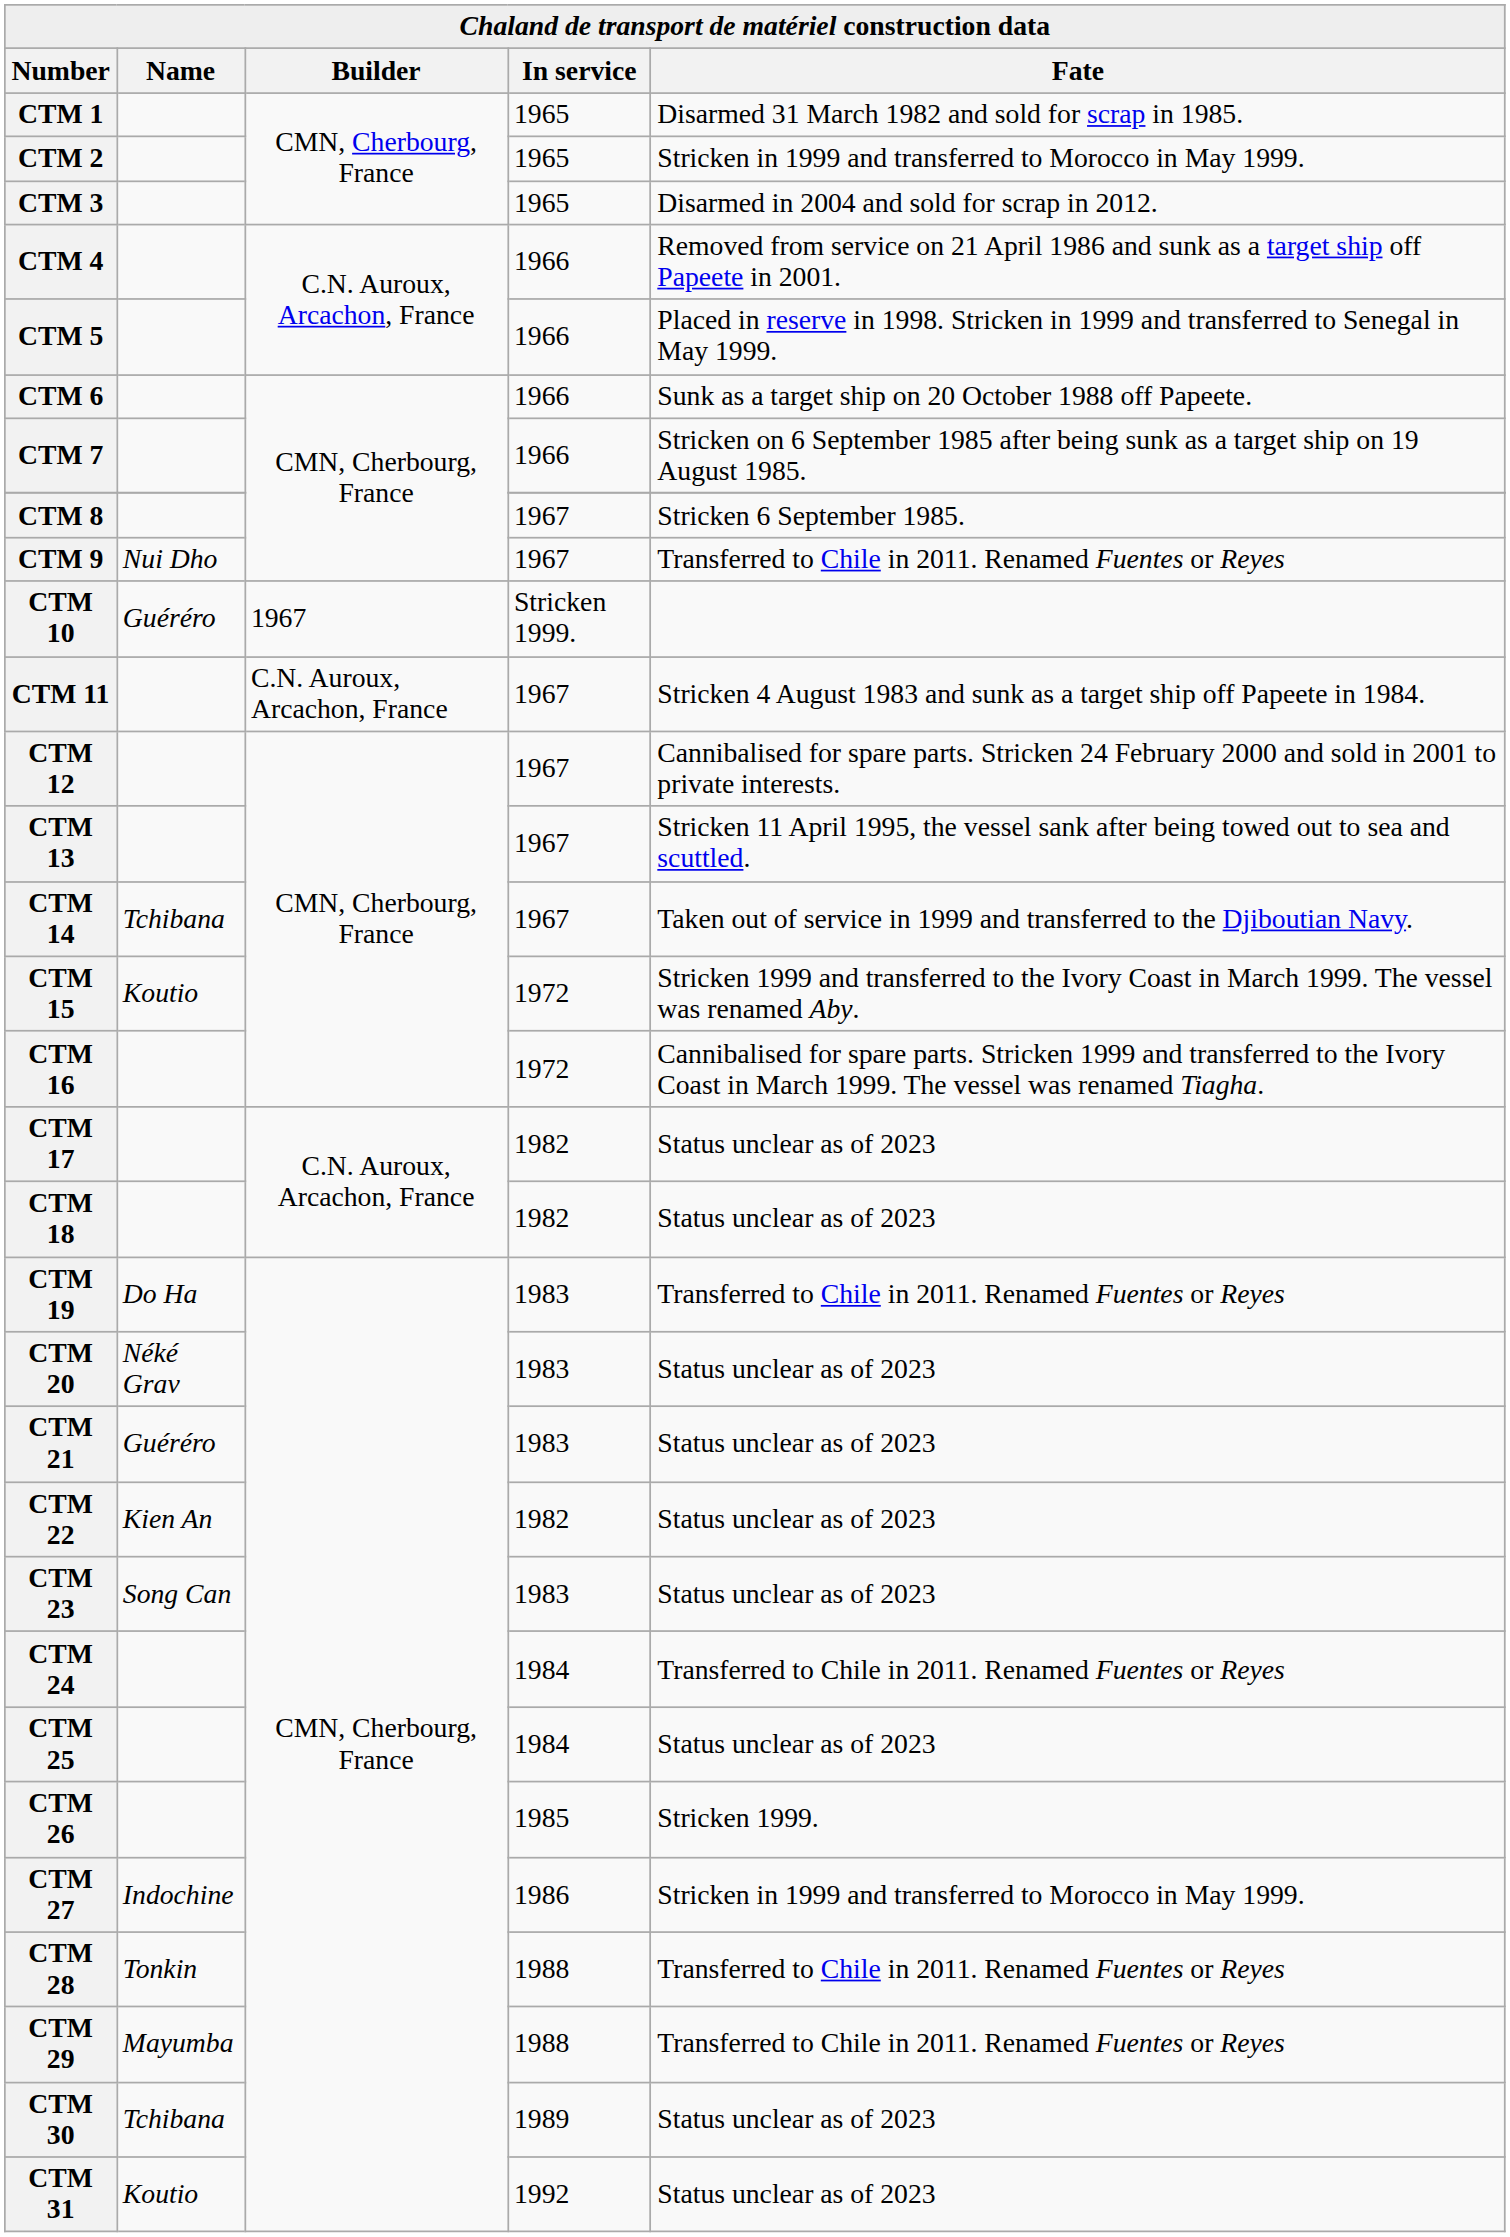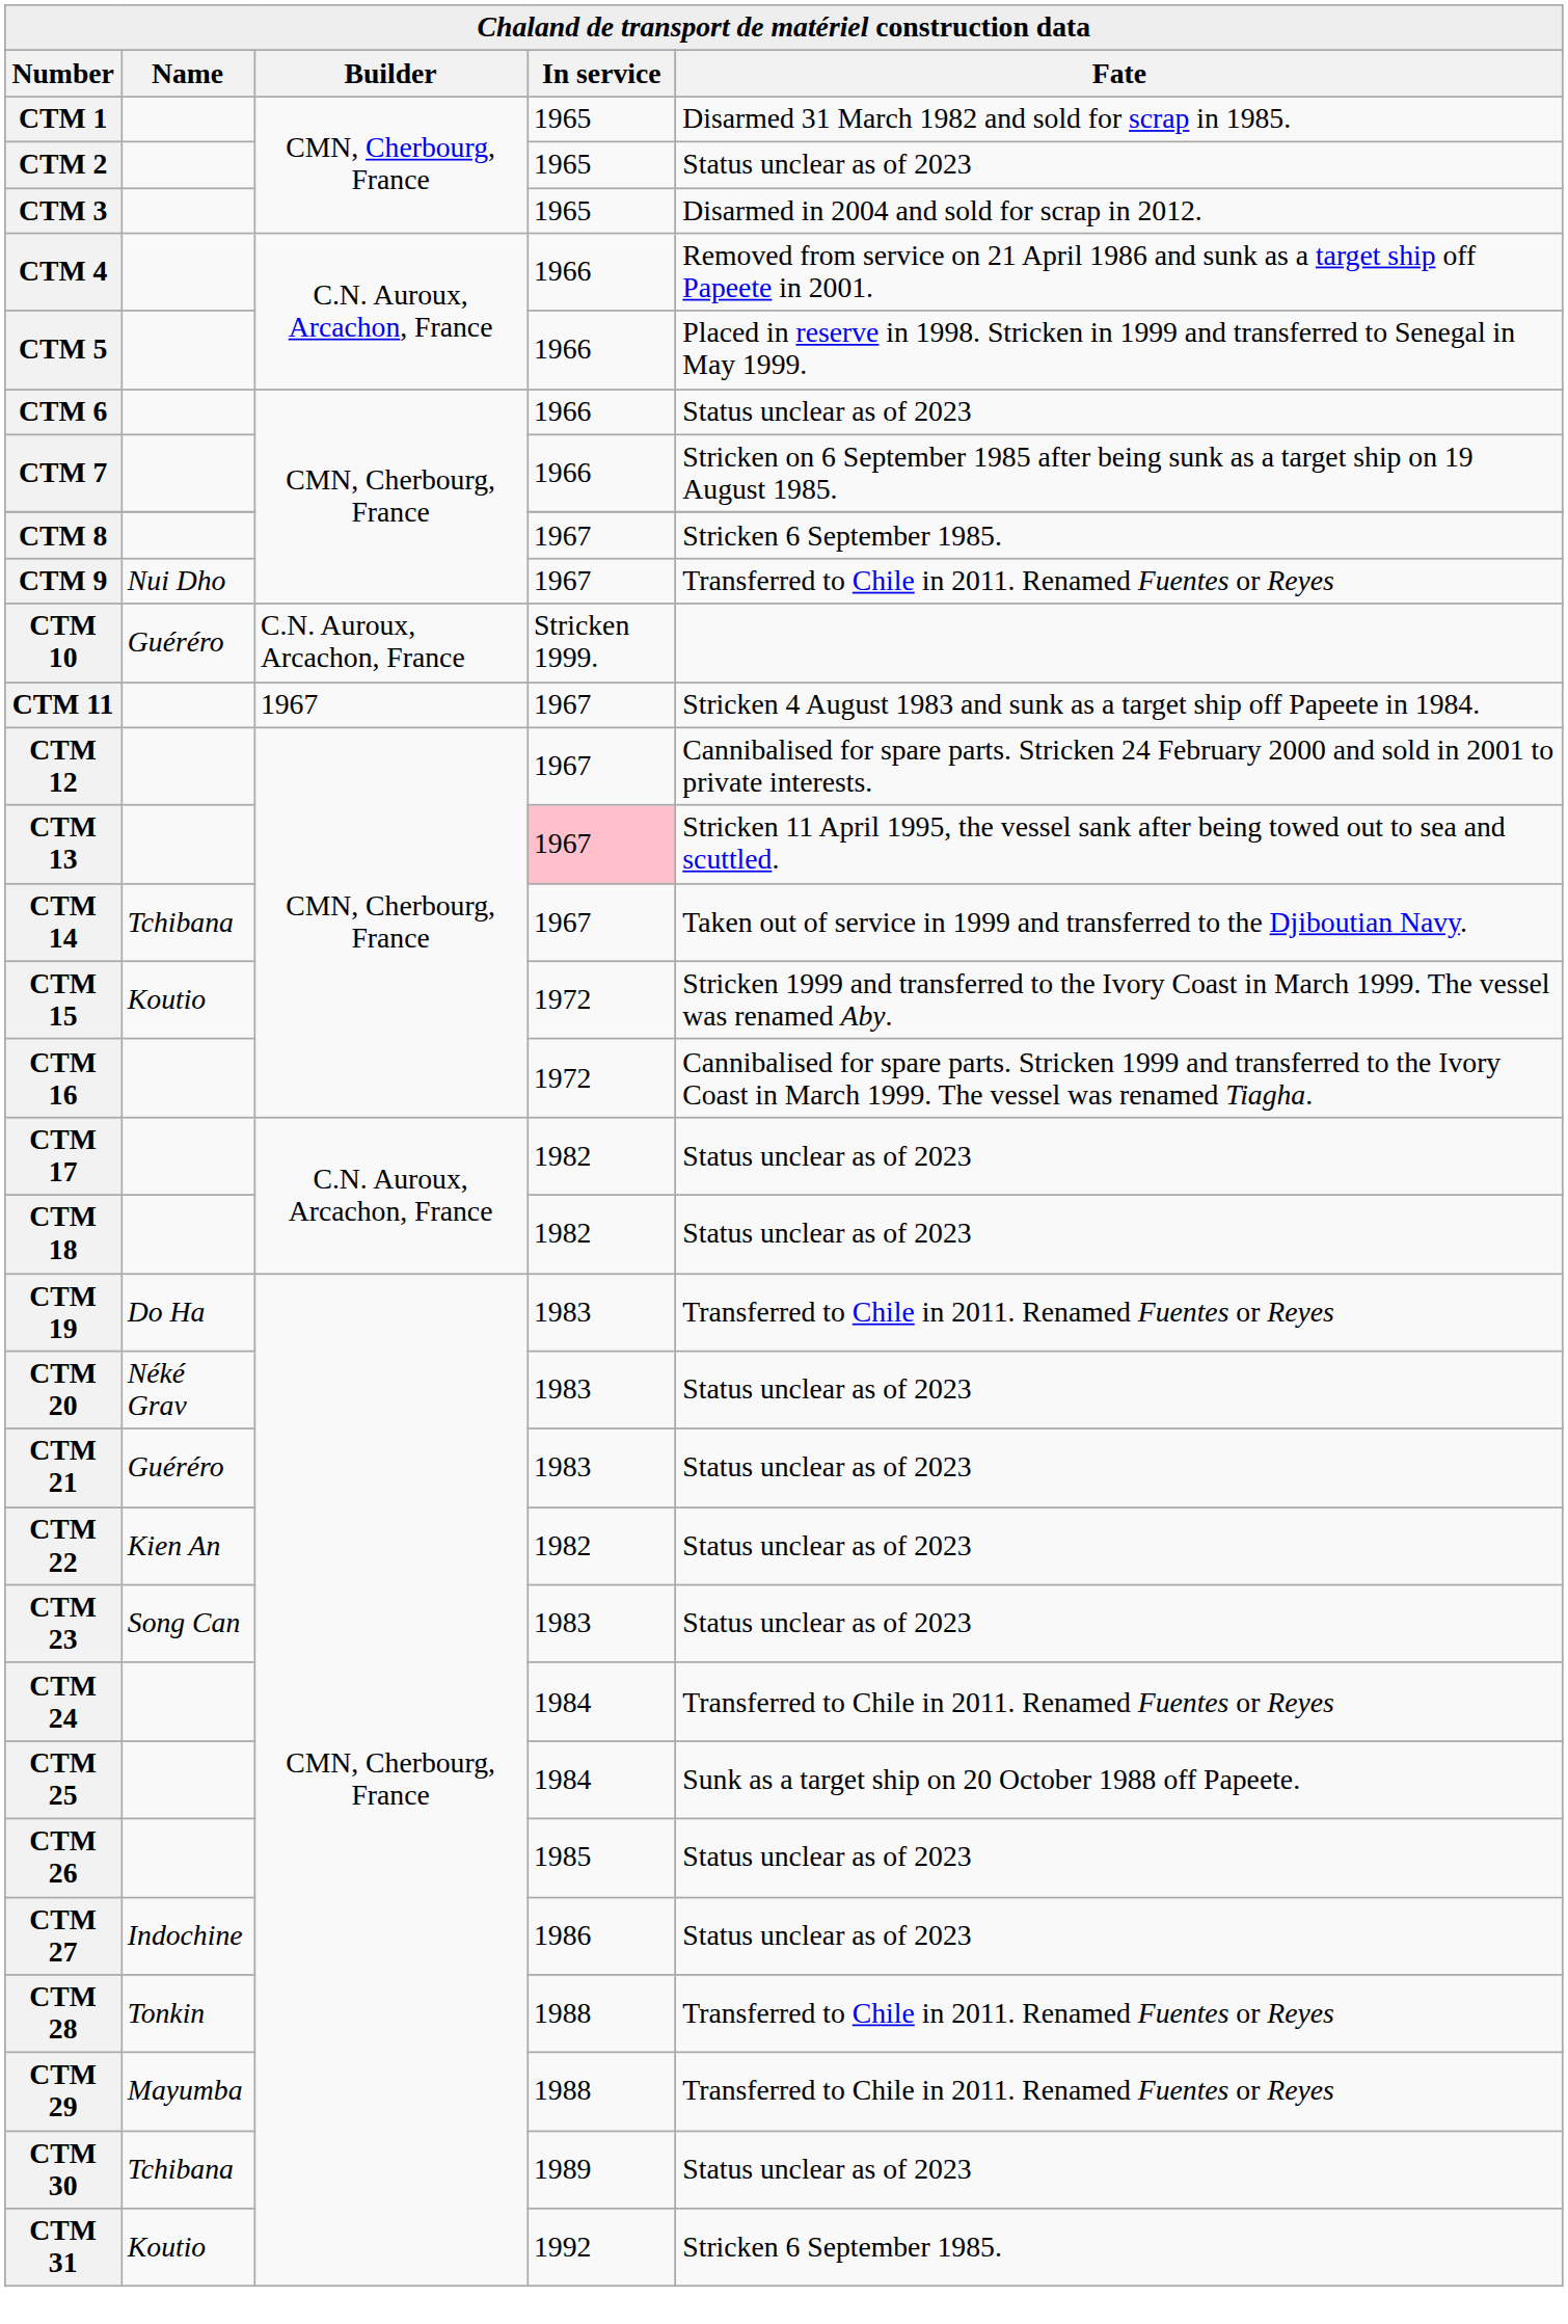 <table class="wikitable plainrowheaders">
 <tr>
 <th colspan="5" style="background:#eee;" align="center"><em>Chaland de transport de matériel</em> construction data</th>
 </tr>
 <tr>
 <th scope="col">Number</th>
 <th scope="col">Name</th>
 <th scope="col">Builder</th>
 <th scope="col">In service</th>
 <th scope="col">Fate</th>
 </tr>
 <tr>
 <th scope="row">CTM 1</th>
 <td></td>
 <td rowspan="3" align="center">CMN, <a href='#'>Cherbourg</a>, France</td>
 <td>1965</td>
 <td>Disarmed 31 March 1982 and sold for <a href='#'>scrap</a> in 1985.</td>
 </tr>
 <tr>
 <th scope="row">CTM 2</th>
 <td></td>
 <td>1965</td>
-<td>Stricken in 1999 and transferred to Morocco in May 1999.</td>
+<td>Status unclear as of 2023</td>
 </tr>
 <tr>
 <th scope="row">CTM 3</th>
 <td></td>
 <td>1965</td>
 <td>Disarmed in 2004 and sold for scrap in 2012.</td>
 </tr>
 <tr>
 <th scope="row">CTM 4</th>
 <td></td>
 <td rowspan="2" align="center">C.N. Auroux, <a href='#'>Arcachon</a>, France</td>
 <td>1966</td>
 <td>Removed from service on 21 April 1986 and sunk as a <a href='#'>target ship</a> off <a href='#'>Papeete</a> in 2001.</td>
 </tr>
 <tr>
 <th scope="row">CTM 5</th>
 <td></td>
 <td>1966</td>
 <td>Placed in <a href='#'>reserve</a> in 1998. Stricken in 1999 and transferred to Senegal in May 1999.</td>
 </tr>
 <tr>
 <th scope="row">CTM 6</th>
 <td></td>
 <td rowspan="5" align="center">CMN, Cherbourg, France</td>
 <td>1966</td>
-<td>Sunk as a target ship on 20 October 1988 off Papeete.</td>
+<td>Status unclear as of 2023</td>
 </tr>
 <tr>
 <th scope="row">CTM 7</th>
 <td></td>
 <td>1966</td>
 <td>Stricken on 6 September 1985 after being sunk as a target ship on 19 August 1985.</td>
 </tr>
 <tr>
 </tr>
 <tr>
 <th scope="row">CTM 8</th>
 <td></td>
 <td>1967</td>
 <td>Stricken 6 September 1985.</td>
 </tr>
 <tr>
 <th scope="row">CTM 9</th>
 <td><em>Nui Dho</em></td>
 <td>1967</td>
 <td>Transferred to <a href='#'>Chile</a> in 2011. Renamed <em>Fuentes</em> or <em>Reyes</em></td>
 </tr>
 <tr>
 <th scope="row">CTM 10</th>
 <td><em>Guéréro</em></td>
-<td>1967</td>
+<td>C.N. Auroux, Arcachon, France</td>
 <td>Stricken 1999.</td>
 </tr>
 <tr>
 <th scope="row">CTM 11</th>
 <td></td>
-<td>C.N. Auroux, Arcachon, France</td>
+<td>1967</td>
 <td>1967</td>
 <td>Stricken 4 August 1983 and sunk as a target ship off Papeete in 1984.</td>
 </tr>
 <tr>
 <th scope="row">CTM 12</th>
 <td></td>
 <td rowspan="5" align="center">CMN, Cherbourg, France</td>
 <td>1967</td>
 <td>Cannibalised for spare parts. Stricken 24 February 2000 and sold in 2001 to private interests.</td>
 </tr>
 <tr>
 <th scope="row">CTM 13</th>
 <td></td>
-<td>1967</td>
+<td style="background: pink;">1967</td>
 <td>Stricken 11 April 1995, the vessel sank after being towed out to sea and <a href='#'>scuttled</a>.</td>
 </tr>
 <tr>
 <th scope="row">CTM 14</th>
 <td><em>Tchibana</em></td>
 <td>1967</td>
 <td>Taken out of service in 1999 and transferred to the <a href='#'>Djiboutian Navy</a>.</td>
 </tr>
 <tr>
 <th scope="row">CTM 15</th>
 <td><em>Koutio</em></td>
 <td>1972</td>
 <td>Stricken 1999 and transferred to the Ivory Coast in March 1999. The vessel was renamed <em>Aby</em>.</td>
 </tr>
 <tr>
 <th scope="row">CTM 16</th>
 <td></td>
 <td>1972</td>
 <td>Cannibalised for spare parts. Stricken 1999 and transferred to the Ivory Coast in March 1999. The vessel was renamed <em>Tiagha</em>.</td>
 </tr>
 <tr>
 <th scope="row">CTM 17</th>
 <td></td>
 <td rowspan="2" align="center">C.N. Auroux, Arcachon, France</td>
 <td>1982</td>
 <td>Status unclear as of 2023</td>
 </tr>
 <tr>
 <th scope="row">CTM 18</th>
 <td></td>
 <td>1982</td>
 <td>Status unclear as of 2023</td>
 </tr>
 <tr>
 <th scope="row">CTM 19</th>
 <td><em>Do Ha</em></td>
 <td rowspan="13" align="center">CMN, Cherbourg, France</td>
 <td>1983</td>
 <td>Transferred to <a href='#'>Chile</a> in 2011. Renamed <em>Fuentes</em> or <em>Reyes</em></td>
 </tr>
 <tr>
 <th scope="row">CTM 20</th>
 <td><em>Néké Grav</em></td>
 <td>1983</td>
 <td>Status unclear as of 2023</td>
 </tr>
 <tr>
 <th scope="row">CTM 21</th>
 <td><em>Guéréro</em></td>
 <td>1983</td>
 <td>Status unclear as of 2023</td>
 </tr>
 <tr>
 <th scope="row">CTM 22</th>
 <td><em>Kien An</em></td>
 <td>1982</td>
 <td>Status unclear as of 2023</td>
 </tr>
 <tr>
 <th scope="row">CTM 23</th>
 <td><em>Song Can</em></td>
 <td>1983</td>
 <td>Status unclear as of 2023</td>
 </tr>
 <tr>
 <th scope="row">CTM 24</th>
 <td></td>
 <td>1984</td>
 <td>Transferred to Chile in 2011. Renamed <em>Fuentes</em> or <em>Reyes</em></td>
 </tr>
 <tr>
 <th scope="row">CTM 25</th>
 <td></td>
 <td>1984</td>
-<td>Status unclear as of 2023</td>
+<td>Sunk as a target ship on 20 October 1988 off Papeete.</td>
 </tr>
 <tr>
 <th scope="row">CTM 26</th>
 <td></td>
 <td>1985</td>
-<td>Stricken 1999.</td>
+<td>Status unclear as of 2023</td>
 </tr>
 <tr>
 <th scope="row">CTM 27</th>
 <td><em>Indochine</em></td>
 <td>1986</td>
-<td>Stricken in 1999 and transferred to Morocco in May 1999.</td>
+<td>Status unclear as of 2023</td>
 </tr>
 <tr>
 <th scope="row">CTM 28</th>
 <td><em>Tonkin</em></td>
 <td>1988</td>
 <td>Transferred to <a href='#'>Chile</a> in 2011. Renamed <em>Fuentes</em> or <em>Reyes</em></td>
 </tr>
 <tr>
 <th scope="row">CTM 29</th>
 <td><em>Mayumba</em></td>
 <td>1988</td>
 <td>Transferred to Chile in 2011. Renamed <em>Fuentes</em> or <em>Reyes</em></td>
 </tr>
 <tr>
 <th scope="row">CTM 30</th>
 <td><em>Tchibana</em></td>
 <td>1989</td>
 <td>Status unclear as of 2023</td>
 </tr>
 <tr>
 <th scope="row">CTM 31</th>
 <td><em>Koutio</em></td>
 <td>1992</td>
-<td>Status unclear as of 2023</td>
+<td>Stricken 6 September 1985.</td>
 </tr>
 </table>
